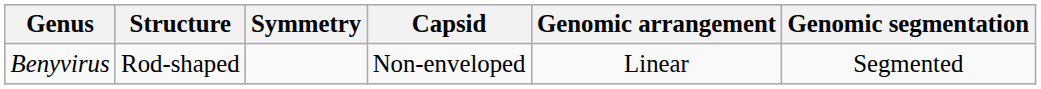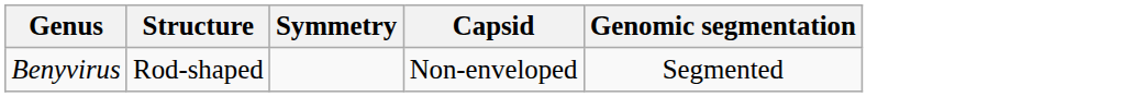 <table class="wikitable sortable" style="text-align:center">
 <tr>
 <th>Genus</th>
 <th>Structure</th>
 <th>Symmetry</th>
 <th>Capsid</th>
-<th>Genomic arrangement</th>
 <th>Genomic segmentation</th>
 </tr>
 <tr>
 <td><em>Benyvirus</em></td>
 <td>Rod-shaped</td>
 <td></td>
 <td>Non-enveloped</td>
-<td>Linear</td>
 <td>Segmented</td>
 </tr>
 </table>
